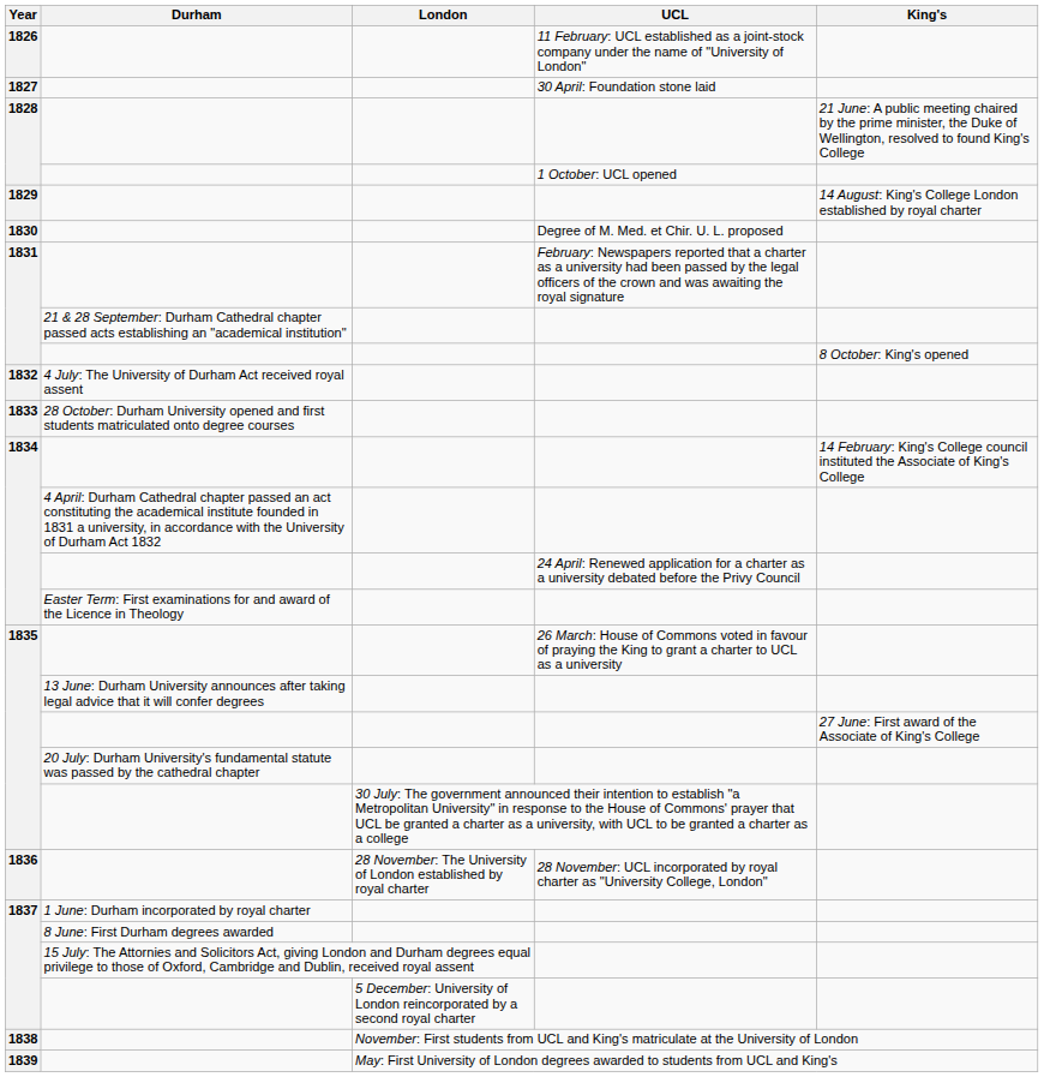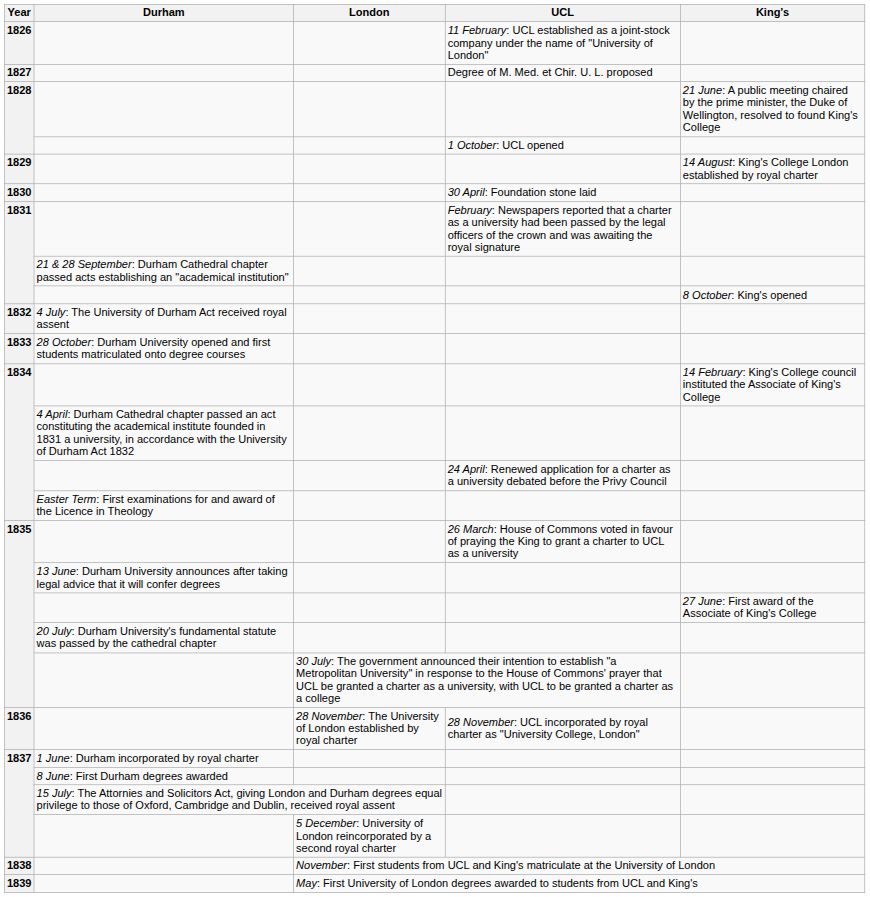 <table class="wikitable">
 <tr>
 <th>Year</th>
 <th>Durham</th>
 <th>London</th>
 <th>UCL</th>
 <th>King's</th>
 </tr>
 <tr>
 <th style="vertical-align: top;">1826</th>
 <td></td>
 <td></td>
 <td><em>11 February</em>: UCL established as a joint-stock company under the name of "University of London"</td>
 <td></td>
 </tr>
 <tr>
 <th style="vertical-align: top;">1827</th>
 <td></td>
 <td></td>
-<td><em>30 April</em>: Foundation stone laid</td>
+<td>Degree of M. Med. et Chir. U. L. proposed</td>
 <td></td>
 </tr>
 <tr>
 <th rowspan="2" style="vertical-align: top;">1828</th>
 <td></td>
 <td></td>
 <td></td>
 <td><em>21 June</em>: A public meeting chaired by the prime minister, the Duke of Wellington, resolved to found King's College</td>
 </tr>
 <tr>
 <td></td>
 <td></td>
 <td><em>1 October</em>: UCL opened</td>
 <td></td>
 </tr>
 <tr>
 <th style="vertical-align: top;">1829</th>
 <td></td>
 <td></td>
 <td></td>
 <td><em>14 August</em>: King's College London established by royal charter</td>
 </tr>
 <tr>
 <th style="vertical-align: top;">1830</th>
 <td></td>
 <td></td>
-<td>Degree of M. Med. et Chir. U. L. proposed</td>
+<td><em>30 April</em>: Foundation stone laid</td>
 <td></td>
 </tr>
 <tr>
 <th style="vertical-align: top;" rowspan= 3>1831</th>
 <td></td>
 <td></td>
 <td><em>February</em>: Newspapers reported that a charter as a university had been passed by the legal officers of the crown and was awaiting the royal signature</td>
 <td></td>
 </tr>
 <tr>
 <td><em>21 & 28 September</em>: Durham Cathedral chapter passed acts establishing an "academical institution"</td>
 <td></td>
 <td></td>
 <td></td>
 </tr>
 <tr>
 <td></td>
 <td></td>
 <td></td>
 <td><em>8 October</em>: King's opened</td>
 </tr>
 <tr>
 <th style="vertical-align: top;">1832</th>
 <td><em>4 July</em>: The University of Durham Act received royal assent</td>
 <td></td>
 <td></td>
 <td></td>
 </tr>
 <tr>
 <th style="vertical-align: top;">1833</th>
 <td><em>28 October</em>: Durham University opened and first students matriculated onto degree courses</td>
 <td></td>
 <td></td>
 <td></td>
 </tr>
 <tr>
 <th style="vertical-align: top;" rowspan="4">1834</th>
 <td></td>
 <td></td>
 <td></td>
 <td><em>14 February</em>: King's College council instituted the Associate of King's College</td>
 </tr>
 <tr>
 <td><em>4 April</em>: Durham Cathedral chapter passed an act constituting the academical institute founded in 1831 a university, in accordance with the University of Durham Act 1832</td>
 <td></td>
 <td></td>
 <td></td>
 </tr>
 <tr>
 <td></td>
 <td></td>
 <td><em>24 April</em>: Renewed application for a charter as a university debated before the Privy Council</td>
 <td></td>
 </tr>
 <tr>
 <td><em>Easter Term</em>: First examinations for and award of the Licence in Theology</td>
 <td></td>
 <td></td>
 <td></td>
 </tr>
 <tr>
 <th rowspan="5" style="vertical-align: top;">1835</th>
 <td></td>
 <td></td>
 <td><em>26 March</em>: House of Commons voted in favour of praying the King to grant a charter to UCL as a university</td>
 <td></td>
 </tr>
 <tr>
 <td><em>13 June</em>: Durham University announces after taking legal advice that it will confer degrees</td>
 <td></td>
 <td></td>
 <td></td>
 </tr>
 <tr>
 <td></td>
 <td></td>
 <td></td>
 <td><em>27 June</em>: First award of the Associate of King's College</td>
 </tr>
 <tr>
 <td><em>20 July</em>: Durham University's fundamental statute was passed by the cathedral chapter</td>
 <td></td>
 <td></td>
 <td></td>
 </tr>
 <tr>
 <td></td>
 <td colspan=2><em>30 July</em>: The government announced their intention to establish "a Metropolitan University" in response to the House of Commons' prayer that UCL be granted a charter as a university, with UCL to be granted a charter as a college</td>
 <td></td>
 </tr>
 <tr>
 <th style="vertical-align: top;">1836</th>
 <td></td>
 <td><em>28 November</em>: The University of London established by royal charter</td>
 <td><em>28 November</em>: UCL incorporated by royal charter as "University College, London"</td>
 <td></td>
 </tr>
 <tr>
 <th rowspan=4 style="vertical-align: top;">1837</th>
 <td><em>1 June</em>: Durham incorporated by royal charter</td>
 <td></td>
 <td></td>
 <td></td>
 </tr>
 <tr>
 <td><em>8 June</em>: First Durham degrees awarded</td>
 <td></td>
 <td></td>
 <td></td>
 </tr>
 <tr>
 <td colspan="2"><em>15 July</em>: The Attornies and Solicitors Act, giving London and Durham degrees equal privilege to those of Oxford, Cambridge and Dublin, received royal assent</td>
 <td></td>
 <td></td>
 </tr>
 <tr>
 <td></td>
 <td><em>5 December</em>: University of London reincorporated by a second royal charter</td>
 <td></td>
 <td></td>
 </tr>
 <tr>
 <th style="vertical-align: top;">1838</th>
 <td></td>
 <td colspan="3"><em>November</em>: First students from UCL and King's matriculate at the University of London</td>
 </tr>
 <tr>
 <th style="vertical-align: top;">1839</th>
 <td></td>
 <td colspan="3"><em>May</em>: First University of London degrees awarded to students from UCL and King's</td>
 </tr>
 </table>
